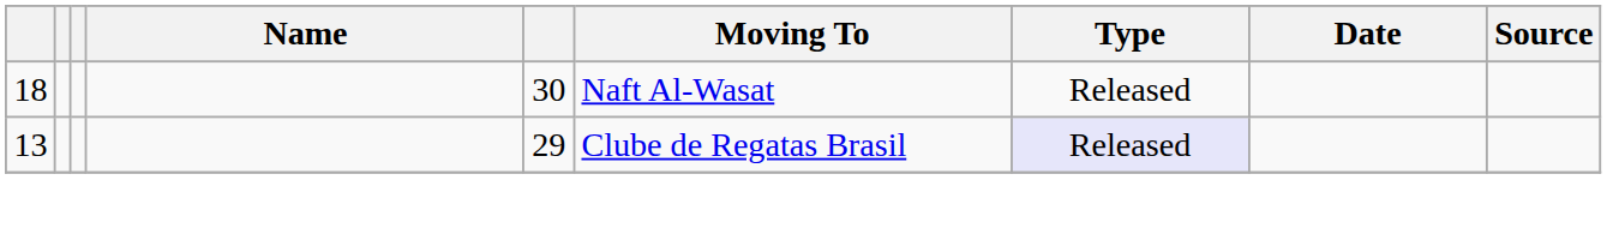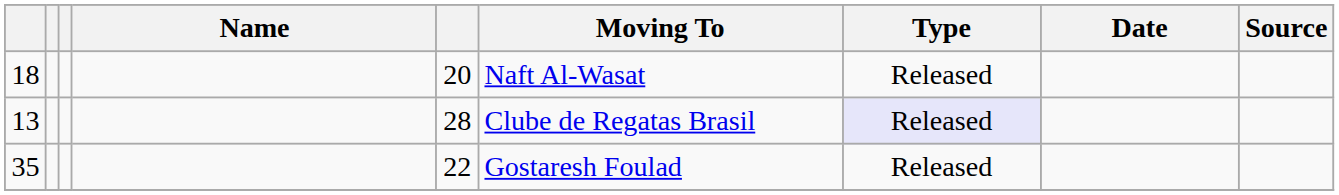 <table class="wikitable plainrowheaders sortable" style="font-size:95%">
 <tr>
 <th></th>
 <th></th>
 <th></th>
 <th scope="col" style="width:190px;">Name</th>
 <th></th>
 <th scope="col" style="width:190px;">Moving To</th>
 <th scope="col" style="width:100px;">Type</th>
 <th scope="col" style="width:100px;">Date</th>
 <th>Source</th>
 </tr>
 <tr>
 <td align=center>18</td>
 <td align=center></td>
 <td align=center></td>
 <td></td>
-<td align=center>30</td>
+<td align=center>20</td>
 <td> <a href='#'>Naft Al-Wasat</a></td>
 <td align=center>Released</td>
 <td align=center></td>
 <td align=center></td>
 </tr>
 <tr>
 <td align=center>13</td>
 <td align=center></td>
 <td align=center></td>
 <td></td>
-<td align=center>29</td>
+<td align=center>28</td>
 <td> <a href='#'>Clube de Regatas Brasil</a></td>
 <td align=center style="background: lavender;">Released</td>
 <td align=center></td>
 <td align=center></td>
 </tr>
 <tr>
+<td align=center>35</td>
+<td align=center></td>
+<td align=center></td>
+<td></td>
+<td align=center>22</td>
+<td><a href='#'>Gostaresh Foulad</a></td>
+<td align=center>Released</td>
+<td align=center></td>
+<td align=center></td>
+</tr>
+<tr>
 </tr>
 </table>
